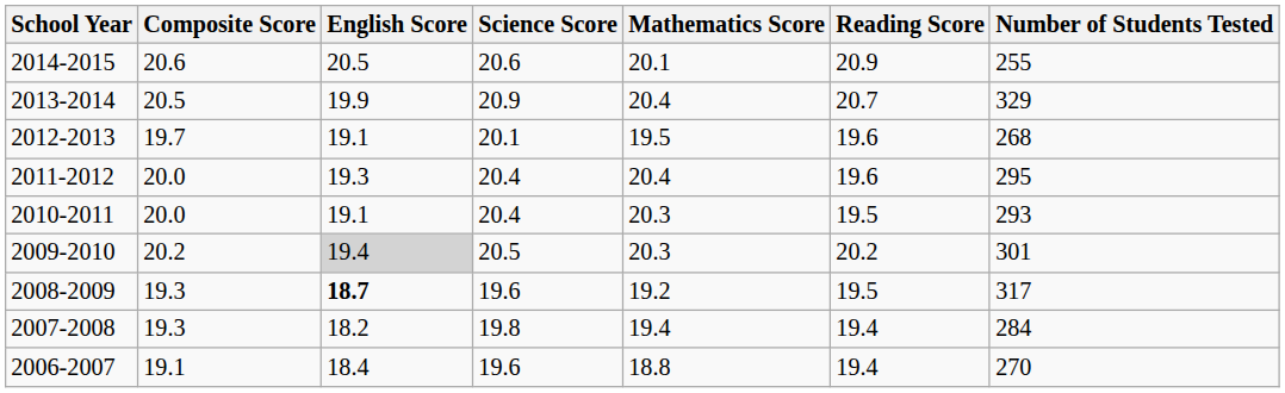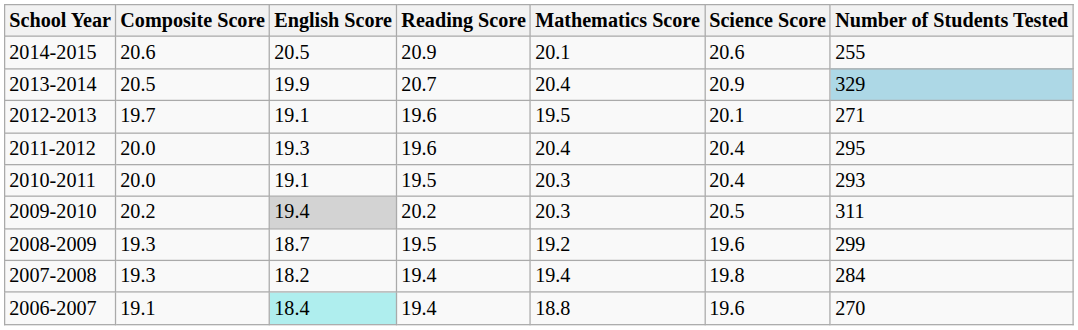 <table class="wikitable sortable">
 <tr>
 <th>School Year</th>
 <th>Composite Score</th>
 <th>English Score</th>
+<th>Reading Score</th>
+<th>Mathematics Score</th>
 <th>Science Score</th>
-<th>Mathematics Score</th>
-<th>Reading Score</th>
 <th>Number of Students Tested</th>
 </tr>
 <tr>
 <td>2014-2015</td>
 <td>20.6</td>
 <td>20.5</td>
+<td>20.9</td>
+<td>20.1</td>
 <td>20.6</td>
-<td>20.1</td>
-<td>20.9</td>
 <td>255</td>
 </tr>
 <tr>
 <td>2013-2014</td>
 <td>20.5</td>
 <td>19.9</td>
+<td>20.7</td>
+<td>20.4</td>
 <td>20.9</td>
-<td>20.4</td>
-<td>20.7</td>
-<td>329</td>
+<td style="background: lightblue;">329</td>
 </tr>
 <tr>
 <td>2012-2013</td>
 <td>19.7</td>
 <td>19.1</td>
+<td>19.6</td>
+<td>19.5</td>
 <td>20.1</td>
-<td>19.5</td>
-<td>19.6</td>
-<td>268</td>
+<td>271</td>
 </tr>
 <tr>
 <td>2011-2012</td>
 <td>20.0</td>
 <td>19.3</td>
+<td>19.6</td>
 <td>20.4</td>
 <td>20.4</td>
-<td>19.6</td>
 <td>295</td>
 </tr>
 <tr>
 <td>2010-2011</td>
 <td>20.0</td>
 <td>19.1</td>
+<td>19.5</td>
+<td>20.3</td>
 <td>20.4</td>
-<td>20.3</td>
-<td>19.5</td>
 <td>293</td>
 </tr>
 <tr>
 <td>2009-2010</td>
 <td>20.2</td>
 <td style="background: lightgrey;">19.4</td>
+<td>20.2</td>
+<td>20.3</td>
 <td>20.5</td>
-<td>20.3</td>
-<td>20.2</td>
-<td>301</td>
+<td>311</td>
 </tr>
 <tr>
 <td>2008-2009</td>
 <td>19.3</td>
-<td><strong>18.7</strong></td>
+<td>18.7</td>
+<td>19.5</td>
+<td>19.2</td>
 <td>19.6</td>
-<td>19.2</td>
-<td>19.5</td>
-<td>317</td>
+<td>299</td>
 </tr>
 <tr>
 <td>2007-2008</td>
 <td>19.3</td>
 <td>18.2</td>
-<td>19.8</td>
 <td>19.4</td>
 <td>19.4</td>
+<td>19.8</td>
 <td>284</td>
 </tr>
 <tr>
 <td>2006-2007</td>
 <td>19.1</td>
-<td>18.4</td>
+<td style="background: paleturquoise;">18.4</td>
+<td>19.4</td>
+<td>18.8</td>
 <td>19.6</td>
-<td>18.8</td>
-<td>19.4</td>
 <td>270</td>
 </tr>
 </table>
